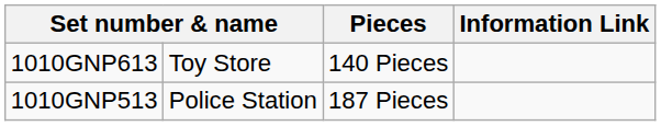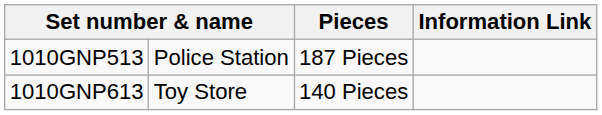 <table class="wikitable">
 <tr>
 <th colspan="2">Set number & name</th>
 <th>Pieces</th>
 <th>Information Link</th>
 </tr>
 <tr>
+<td>1010GNP513</td>
+<td>Police Station</td>
+<td>187 Pieces</td>
+<td></td>
+</tr>
+<tr>
 <td>1010GNP613</td>
 <td>Toy Store</td>
 <td>140 Pieces</td>
 <td></td>
 </tr>
-<tr>
-<td>1010GNP513</td>
-<td>Police Station</td>
-<td>187 Pieces</td>
-<td></td>
-</tr>
 </table>
